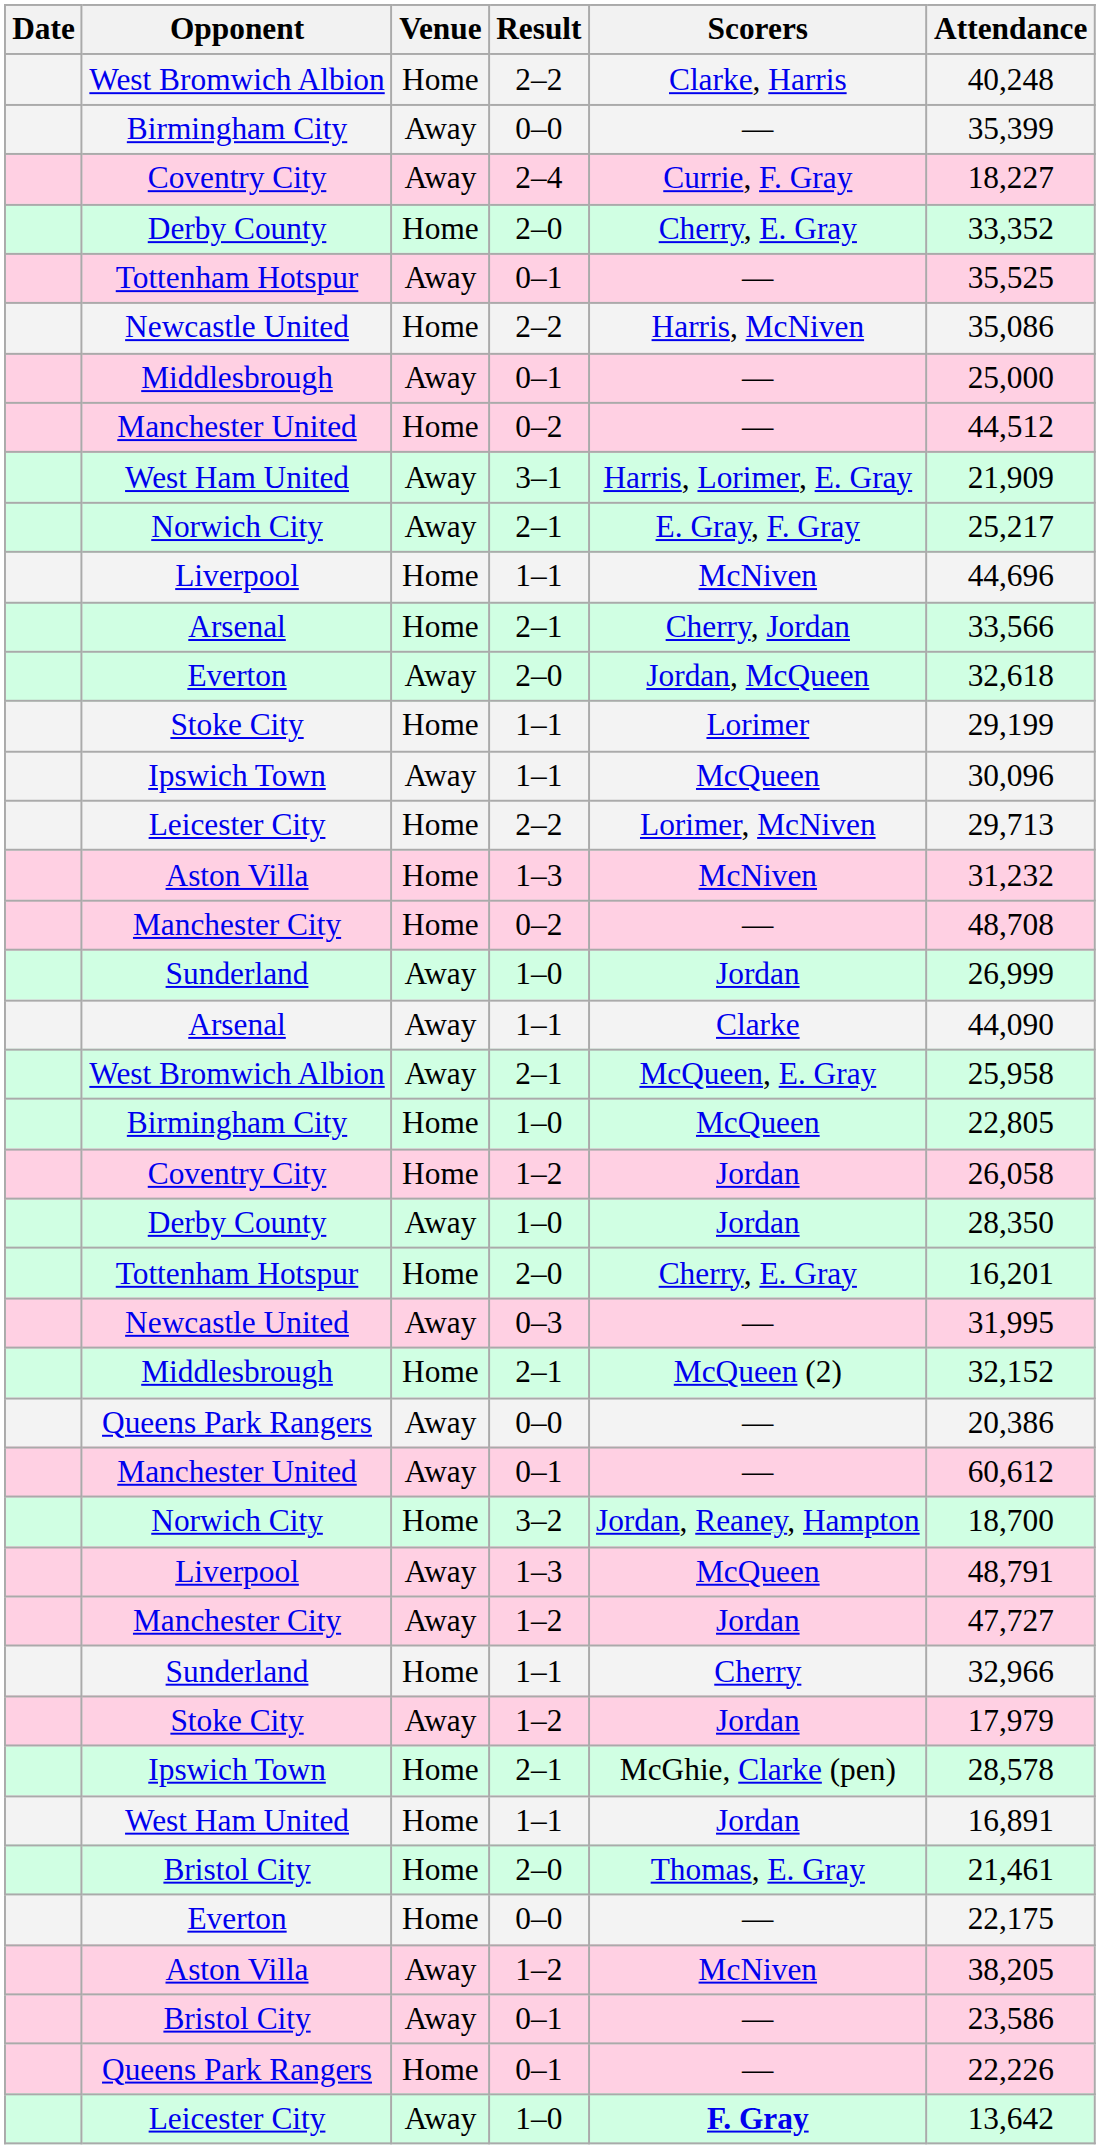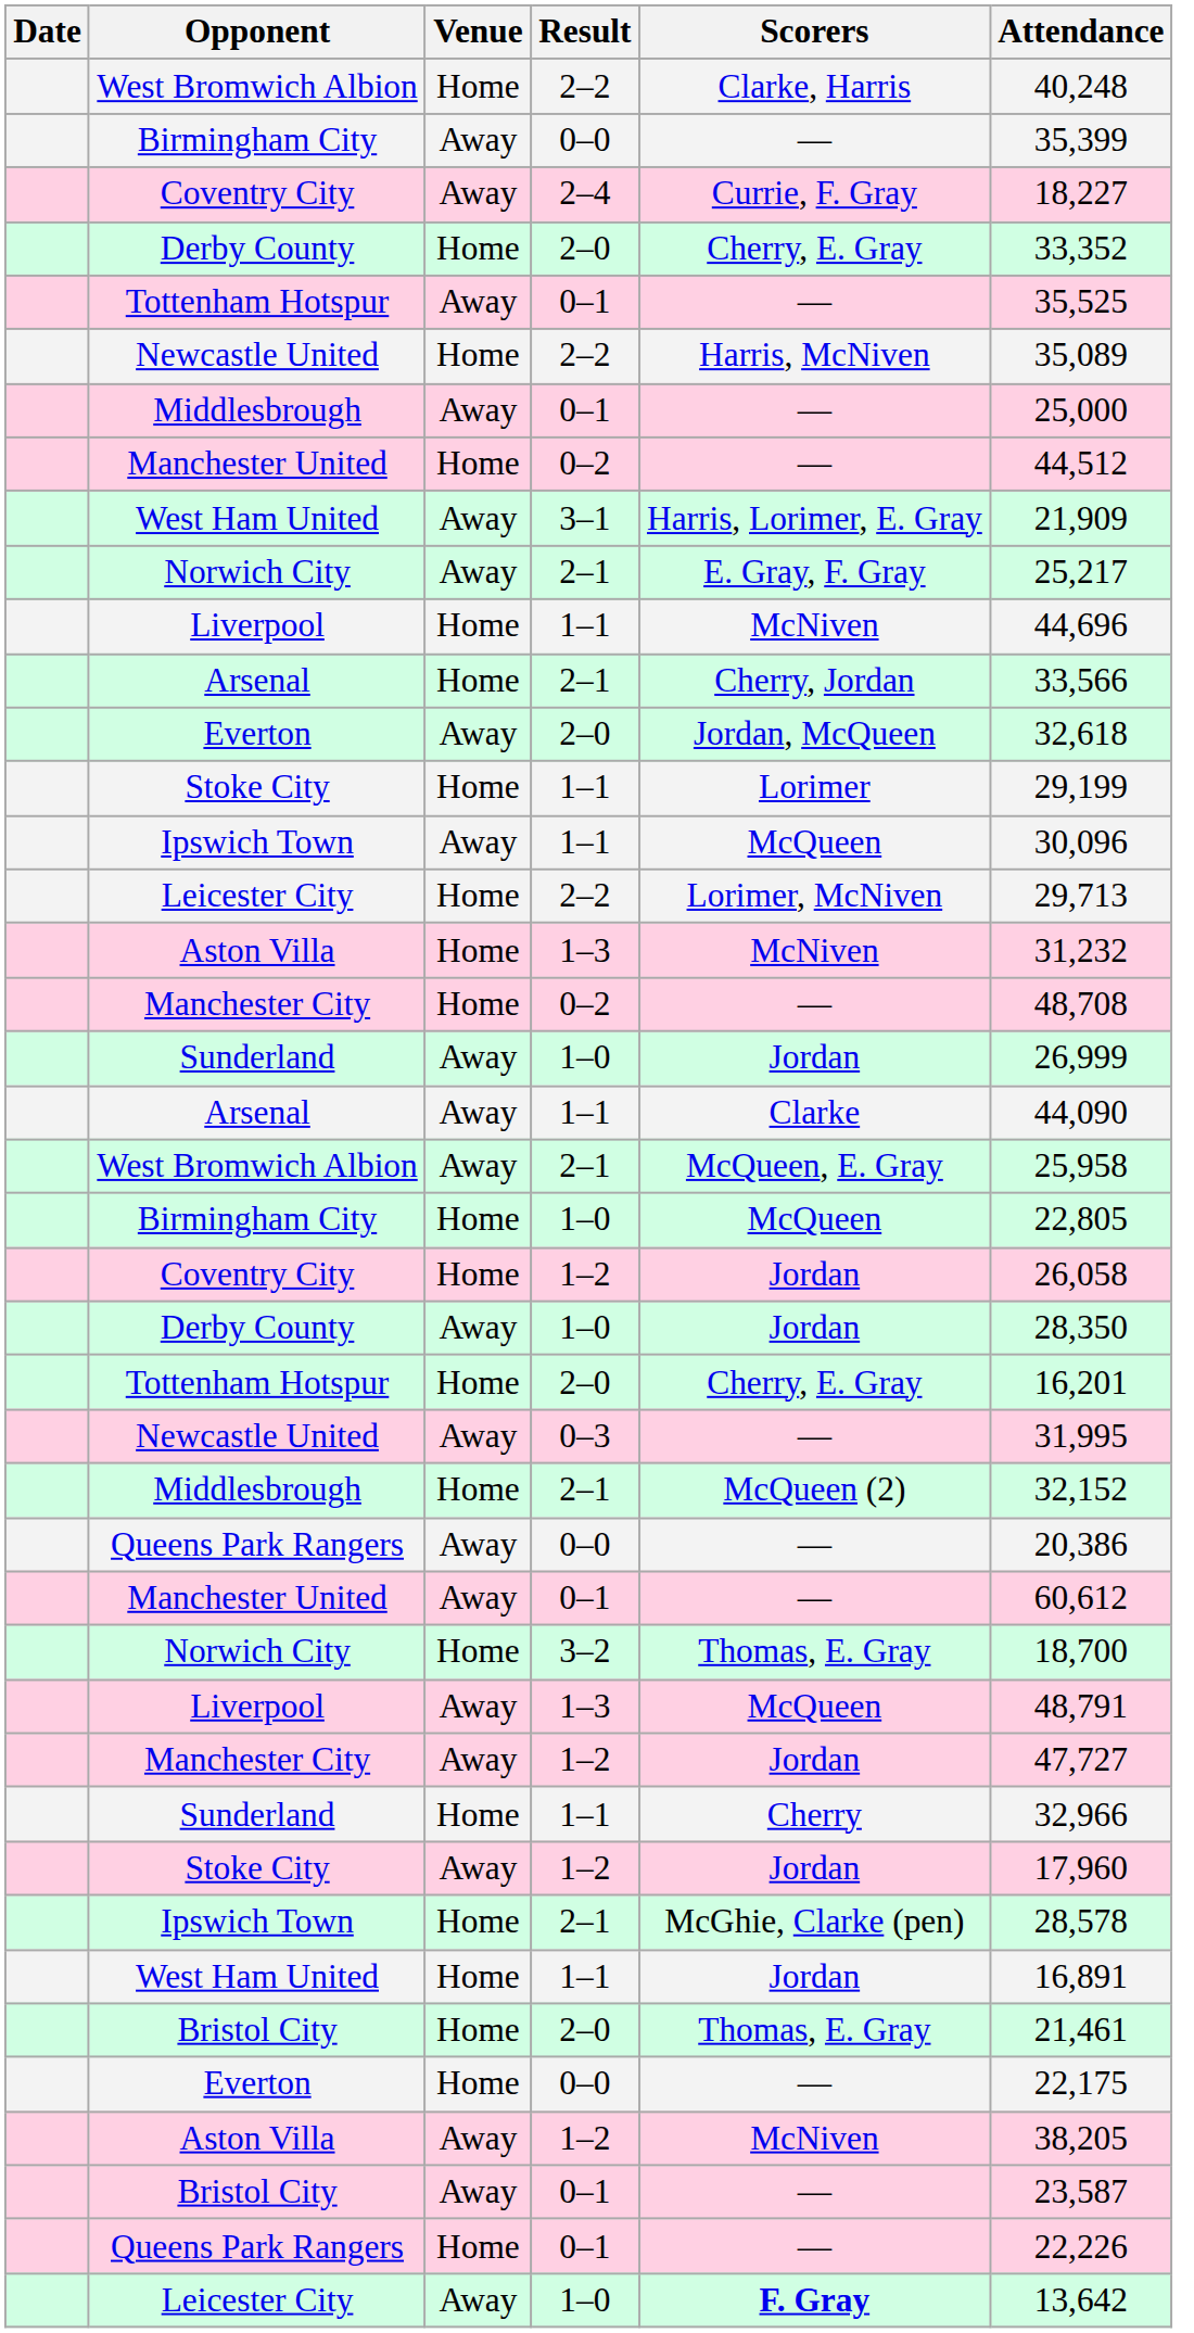 <table class="wikitable sortable" style="text-align:center">
 <tr>
 <th>Date</th>
 <th>Opponent</th>
 <th>Venue</th>
 <th>Result</th>
 <th class="unsortable">Scorers</th>
 <th>Attendance</th>
 </tr>
 <tr style="background-color: #f3f3f3;">
 <td></td>
 <td><a href='#'>West Bromwich Albion</a></td>
 <td>Home</td>
 <td>2–2</td>
 <td><a href='#'>Clarke</a>, <a href='#'>Harris</a></td>
 <td>40,248</td>
 </tr>
 <tr style="background-color: #f3f3f3;">
 <td></td>
 <td><a href='#'>Birmingham City</a></td>
 <td>Away</td>
 <td>0–0</td>
 <td>—</td>
 <td>35,399</td>
 </tr>
 <tr style="background-color: #ffd0e3;">
 <td></td>
 <td><a href='#'>Coventry City</a></td>
 <td>Away</td>
 <td>2–4</td>
 <td><a href='#'>Currie</a>, <a href='#'>F. Gray</a></td>
 <td>18,227</td>
 </tr>
 <tr style="background-color: #d0ffe3;">
 <td></td>
 <td><a href='#'>Derby County</a></td>
 <td>Home</td>
 <td>2–0</td>
 <td><a href='#'>Cherry</a>, <a href='#'>E. Gray</a></td>
 <td>33,352</td>
 </tr>
 <tr style="background-color: #ffd0e3;">
 <td></td>
 <td><a href='#'>Tottenham Hotspur</a></td>
 <td>Away</td>
 <td>0–1</td>
 <td>—</td>
 <td>35,525</td>
 </tr>
 <tr style="background-color: #f3f3f3;">
 <td></td>
 <td><a href='#'>Newcastle United</a></td>
 <td>Home</td>
 <td>2–2</td>
 <td><a href='#'>Harris</a>, <a href='#'>McNiven</a></td>
-<td>35,086</td>
+<td>35,089</td>
 </tr>
 <tr style="background-color: #ffd0e3;">
 <td></td>
 <td><a href='#'>Middlesbrough</a></td>
 <td>Away</td>
 <td>0–1</td>
 <td>—</td>
 <td>25,000</td>
 </tr>
 <tr style="background-color: #ffd0e3;">
 <td></td>
 <td><a href='#'>Manchester United</a></td>
 <td>Home</td>
 <td>0–2</td>
 <td>—</td>
 <td>44,512</td>
 </tr>
 <tr style="background-color: #d0ffe3;">
 <td></td>
 <td><a href='#'>West Ham United</a></td>
 <td>Away</td>
 <td>3–1</td>
 <td><a href='#'>Harris</a>, <a href='#'>Lorimer</a>, <a href='#'>E. Gray</a></td>
 <td>21,909</td>
 </tr>
 <tr style="background-color: #d0ffe3;">
 <td></td>
 <td><a href='#'>Norwich City</a></td>
 <td>Away</td>
 <td>2–1</td>
 <td><a href='#'>E. Gray</a>, <a href='#'>F. Gray</a></td>
 <td>25,217</td>
 </tr>
 <tr style="background-color: #f3f3f3;">
 <td></td>
 <td><a href='#'>Liverpool</a></td>
 <td>Home</td>
 <td>1–1</td>
 <td><a href='#'>McNiven</a></td>
 <td>44,696</td>
 </tr>
 <tr style="background-color: #d0ffe3;">
 <td></td>
 <td><a href='#'>Arsenal</a></td>
 <td>Home</td>
 <td>2–1</td>
 <td><a href='#'>Cherry</a>, <a href='#'>Jordan</a></td>
 <td>33,566</td>
 </tr>
 <tr style="background-color: #d0ffe3;">
 <td></td>
 <td><a href='#'>Everton</a></td>
 <td>Away</td>
 <td>2–0</td>
 <td><a href='#'>Jordan</a>, <a href='#'>McQueen</a></td>
 <td>32,618</td>
 </tr>
 <tr style="background-color: #f3f3f3;">
 <td></td>
 <td><a href='#'>Stoke City</a></td>
 <td>Home</td>
 <td>1–1</td>
 <td><a href='#'>Lorimer</a></td>
 <td>29,199</td>
 </tr>
 <tr style="background-color: #f3f3f3;">
 <td></td>
 <td><a href='#'>Ipswich Town</a></td>
 <td>Away</td>
 <td>1–1</td>
 <td><a href='#'>McQueen</a></td>
 <td>30,096</td>
 </tr>
 <tr style="background-color: #f3f3f3;">
 <td></td>
 <td><a href='#'>Leicester City</a></td>
 <td>Home</td>
 <td>2–2</td>
 <td><a href='#'>Lorimer</a>, <a href='#'>McNiven</a></td>
 <td>29,713</td>
 </tr>
 <tr style="background-color: #ffd0e3;">
 <td></td>
 <td><a href='#'>Aston Villa</a></td>
 <td>Home</td>
 <td>1–3</td>
 <td><a href='#'>McNiven</a></td>
 <td>31,232</td>
 </tr>
 <tr style="background-color: #ffd0e3;">
 <td></td>
 <td><a href='#'>Manchester City</a></td>
 <td>Home</td>
 <td>0–2</td>
 <td>—</td>
 <td>48,708</td>
 </tr>
 <tr style="background-color: #d0ffe3;">
 <td></td>
 <td><a href='#'>Sunderland</a></td>
 <td>Away</td>
 <td>1–0</td>
 <td><a href='#'>Jordan</a></td>
 <td>26,999</td>
 </tr>
 <tr style="background-color: #f3f3f3;">
 <td></td>
 <td><a href='#'>Arsenal</a></td>
 <td>Away</td>
 <td>1–1</td>
 <td><a href='#'>Clarke</a></td>
 <td>44,090</td>
 </tr>
 <tr style="background-color: #d0ffe3;">
 <td></td>
 <td><a href='#'>West Bromwich Albion</a></td>
 <td>Away</td>
 <td>2–1</td>
 <td><a href='#'>McQueen</a>, <a href='#'>E. Gray</a></td>
 <td>25,958</td>
 </tr>
 <tr style="background-color: #d0ffe3;">
 <td></td>
 <td><a href='#'>Birmingham City</a></td>
 <td>Home</td>
 <td>1–0</td>
 <td><a href='#'>McQueen</a></td>
 <td>22,805</td>
 </tr>
 <tr style="background-color: #ffd0e3;">
 <td></td>
 <td><a href='#'>Coventry City</a></td>
 <td>Home</td>
 <td>1–2</td>
 <td><a href='#'>Jordan</a></td>
 <td>26,058</td>
 </tr>
 <tr style="background-color: #d0ffe3;">
 <td></td>
 <td><a href='#'>Derby County</a></td>
 <td>Away</td>
 <td>1–0</td>
 <td><a href='#'>Jordan</a></td>
 <td>28,350</td>
 </tr>
 <tr style="background-color: #d0ffe3;">
 <td></td>
 <td><a href='#'>Tottenham Hotspur</a></td>
 <td>Home</td>
 <td>2–0</td>
 <td><a href='#'>Cherry</a>, <a href='#'>E. Gray</a></td>
 <td>16,201</td>
 </tr>
 <tr style="background-color: #ffd0e3;">
 <td></td>
 <td><a href='#'>Newcastle United</a></td>
 <td>Away</td>
 <td>0–3</td>
 <td>—</td>
 <td>31,995</td>
 </tr>
 <tr style="background-color: #d0ffe3;">
 <td></td>
 <td><a href='#'>Middlesbrough</a></td>
 <td>Home</td>
 <td>2–1</td>
 <td><a href='#'>McQueen</a> (2)</td>
 <td>32,152</td>
 </tr>
 <tr style="background-color: #f3f3f3;">
 <td></td>
 <td><a href='#'>Queens Park Rangers</a></td>
 <td>Away</td>
 <td>0–0</td>
 <td>—</td>
 <td>20,386</td>
 </tr>
 <tr style="background-color: #ffd0e3;">
 <td></td>
 <td><a href='#'>Manchester United</a></td>
 <td>Away</td>
 <td>0–1</td>
 <td>—</td>
 <td>60,612</td>
 </tr>
 <tr style="background-color: #d0ffe3;">
 <td></td>
 <td><a href='#'>Norwich City</a></td>
 <td>Home</td>
 <td>3–2</td>
-<td><a href='#'>Jordan</a>, <a href='#'>Reaney</a>, <a href='#'>Hampton</a></td>
+<td><a href='#'>Thomas</a>, <a href='#'>E. Gray</a></td>
 <td>18,700</td>
 </tr>
 <tr style="background-color: #ffd0e3;">
 <td></td>
 <td><a href='#'>Liverpool</a></td>
 <td>Away</td>
 <td>1–3</td>
 <td><a href='#'>McQueen</a></td>
 <td>48,791</td>
 </tr>
 <tr style="background-color: #ffd0e3;">
 <td></td>
 <td><a href='#'>Manchester City</a></td>
 <td>Away</td>
 <td>1–2</td>
 <td><a href='#'>Jordan</a></td>
 <td>47,727</td>
 </tr>
 <tr style="background-color: #f3f3f3;">
 <td></td>
 <td><a href='#'>Sunderland</a></td>
 <td>Home</td>
 <td>1–1</td>
 <td><a href='#'>Cherry</a></td>
 <td>32,966</td>
 </tr>
 <tr style="background-color: #ffd0e3;">
 <td></td>
 <td><a href='#'>Stoke City</a></td>
 <td>Away</td>
 <td>1–2</td>
 <td><a href='#'>Jordan</a></td>
-<td>17,979</td>
+<td>17,960</td>
 </tr>
 <tr style="background-color: #d0ffe3;">
 <td></td>
 <td><a href='#'>Ipswich Town</a></td>
 <td>Home</td>
 <td>2–1</td>
 <td>McGhie, <a href='#'>Clarke</a> (pen)</td>
 <td>28,578</td>
 </tr>
 <tr style="background-color: #f3f3f3;">
 <td></td>
 <td><a href='#'>West Ham United</a></td>
 <td>Home</td>
 <td>1–1</td>
 <td><a href='#'>Jordan</a></td>
 <td>16,891</td>
 </tr>
 <tr style="background-color: #d0ffe3;">
 <td></td>
 <td><a href='#'>Bristol City</a></td>
 <td>Home</td>
 <td>2–0</td>
 <td><a href='#'>Thomas</a>, <a href='#'>E. Gray</a></td>
 <td>21,461</td>
 </tr>
 <tr style="background-color: #f3f3f3;">
 <td></td>
 <td><a href='#'>Everton</a></td>
 <td>Home</td>
 <td>0–0</td>
 <td>—</td>
 <td>22,175</td>
 </tr>
 <tr style="background-color: #ffd0e3;">
 <td></td>
 <td><a href='#'>Aston Villa</a></td>
 <td>Away</td>
 <td>1–2</td>
 <td><a href='#'>McNiven</a></td>
 <td>38,205</td>
 </tr>
 <tr style="background-color: #ffd0e3;">
 <td></td>
 <td><a href='#'>Bristol City</a></td>
 <td>Away</td>
 <td>0–1</td>
 <td>—</td>
-<td>23,586</td>
+<td>23,587</td>
 </tr>
 <tr style="background-color: #ffd0e3;">
 <td></td>
 <td><a href='#'>Queens Park Rangers</a></td>
 <td>Home</td>
 <td>0–1</td>
 <td>—</td>
 <td>22,226</td>
 </tr>
 <tr style="background-color: #d0ffe3;">
 <td></td>
 <td><a href='#'>Leicester City</a></td>
 <td>Away</td>
 <td>1–0</td>
 <td><strong><a href='#'>F. Gray</a></strong></td>
 <td>13,642</td>
 </tr>
 </table>
